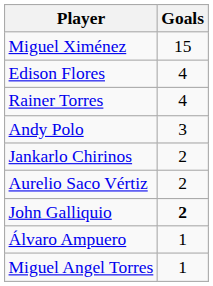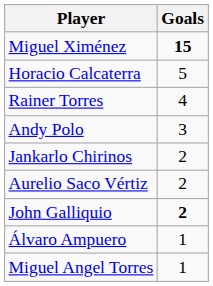 <table class="wikitable" border="1">
 <tr>
 <th>Player</th>
 <th>Goals</th>
 </tr>
 <tr>
 <td> <a href='#'>Miguel Ximénez</a></td>
-<td align=Center>15</td>
+<td align=Center><strong>15</strong></td>
 </tr>
 <tr>
-<td> <a href='#'>Edison Flores</a></td>
-<td align=center>4</td>
+<td> <a href='#'>Horacio Calcaterra</a></td>
+<td align=center>5</td>
 </tr>
 <tr>
 <td> <a href='#'>Rainer Torres</a></td>
 <td align=center>4</td>
 </tr>
 <tr>
 <td> <a href='#'>Andy Polo</a></td>
 <td align=center>3</td>
 </tr>
 <tr>
 <td> <a href='#'>Jankarlo Chirinos</a></td>
 <td align=center>2</td>
 </tr>
 <tr>
 <td> <a href='#'>Aurelio Saco Vértiz</a></td>
 <td align=center>2</td>
 </tr>
 <tr>
 <td> <a href='#'>John Galliquio</a></td>
 <td align=center><strong>2</strong></td>
 </tr>
 <tr>
 <td> <a href='#'>Álvaro Ampuero</a></td>
 <td align=center>1</td>
 </tr>
 <tr>
 <td> <a href='#'>Miguel Angel Torres</a></td>
 <td align=center>1</td>
 </tr>
 </table>
